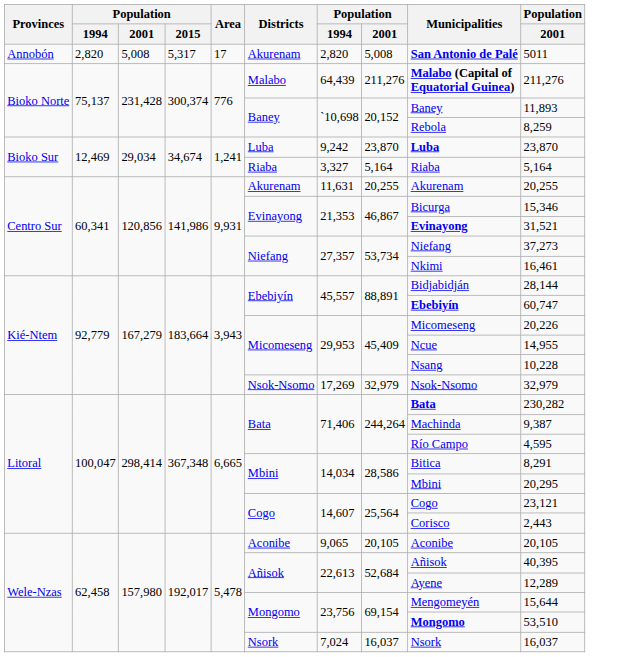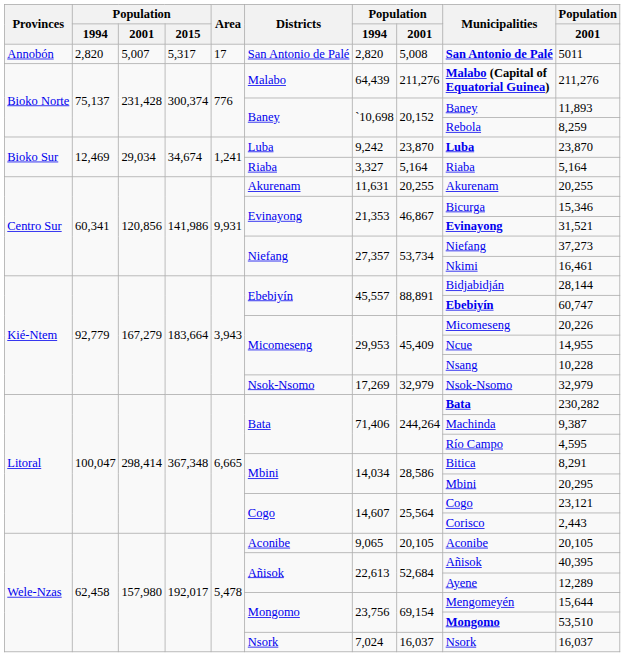 <table class="wikitable sortable">
 <tr>
 <th rowspan="2">Provinces</th>
 <th colspan="3">Population</th>
 <th rowspan="2">Area</th>
 <th rowspan="2">Districts</th>
 <th colspan="2">Population</th>
 <th rowspan="2">Municipalities</th>
 <th>Population</th>
 </tr>
 <tr>
 <th>1994</th>
 <th>2001</th>
 <th>2015</th>
 <th>1994</th>
 <th>2001</th>
 <th>2001</th>
 </tr>
 <tr>
 <td><a href='#'>Annobón</a></td>
 <td>2,820</td>
-<td>5,008</td>
+<td>5,007</td>
 <td>5,317</td>
 <td>17</td>
-<td><a href='#'>Akurenam</a></td>
+<td><a href='#'>San Antonio de Palé</a></td>
 <td>2,820</td>
 <td>5,008</td>
 <td><strong><a href='#'>San Antonio de Palé</a></strong></td>
 <td>5011</td>
 </tr>
 <tr>
 <td rowspan="3"><a href='#'>Bioko Norte</a></td>
 <td rowspan="3">75,137</td>
 <td rowspan="3">231,428</td>
 <td rowspan="3">300,374</td>
 <td rowspan="3">776</td>
 <td><a href='#'>Malabo</a></td>
 <td>64,439</td>
 <td>211,276</td>
 <td><strong><a href='#'>Malabo</a> (Capital of</strong><br><strong><a href='#'>Equatorial Guinea</a>)</strong></td>
 <td>211,276</td>
 </tr>
 <tr>
 <td rowspan="2"><a href='#'>Baney</a></td>
 <td rowspan="2">`10,698</td>
 <td rowspan="2">20,152</td>
 <td><a href='#'>Baney</a></td>
 <td>11,893</td>
 </tr>
 <tr>
 <td><a href='#'>Rebola</a></td>
 <td>8,259</td>
 </tr>
 <tr>
 <td rowspan="2"><a href='#'>Bioko Sur</a></td>
 <td rowspan="2">12,469</td>
 <td rowspan="2">29,034</td>
 <td rowspan="2">34,674</td>
 <td rowspan="2">1,241</td>
 <td><a href='#'>Luba</a></td>
 <td>9,242</td>
 <td>23,870</td>
 <td><strong><a href='#'>Luba</a></strong></td>
 <td>23,870</td>
 </tr>
 <tr>
 <td><a href='#'>Riaba</a></td>
 <td>3,327</td>
 <td>5,164</td>
 <td><a href='#'>Riaba</a></td>
 <td>5,164</td>
 </tr>
 <tr>
 <td rowspan="5" valign="middle"><a href='#'>Centro Sur</a></td>
 <td rowspan="5">60,341</td>
 <td rowspan="5">120,856</td>
 <td rowspan="5">141,986</td>
 <td rowspan="5">9,931</td>
 <td><a href='#'>Akurenam</a></td>
 <td>11,631</td>
 <td>20,255</td>
 <td><a href='#'>Akurenam</a></td>
 <td>20,255</td>
 </tr>
 <tr>
 <td rowspan="2"><a href='#'>Evinayong</a></td>
 <td rowspan="2">21,353</td>
 <td rowspan="2">46,867</td>
 <td><a href='#'>Bicurga</a></td>
 <td>15,346</td>
 </tr>
 <tr>
 <td><strong><a href='#'>Evinayong</a></strong></td>
 <td>31,521</td>
 </tr>
 <tr>
 <td rowspan="2"><a href='#'>Niefang</a></td>
 <td rowspan="2">27,357</td>
 <td rowspan="2">53,734</td>
 <td><a href='#'>Niefang</a></td>
 <td>37,273</td>
 </tr>
 <tr>
 <td><a href='#'>Nkimi</a></td>
 <td>16,461</td>
 </tr>
 <tr>
 <td rowspan="6"><a href='#'>Kié-Ntem</a></td>
 <td rowspan="6">92,779</td>
 <td rowspan="6">167,279</td>
 <td rowspan="6">183,664</td>
 <td rowspan="6">3,943</td>
 <td rowspan="2"><a href='#'>Ebebiyín</a></td>
 <td rowspan="2">45,557</td>
 <td rowspan="2">88,891</td>
 <td><a href='#'>Bidjabidján</a></td>
 <td>28,144</td>
 </tr>
 <tr>
 <td><strong><a href='#'>Ebebiyín</a></strong></td>
 <td>60,747</td>
 </tr>
 <tr>
 <td rowspan="3"><a href='#'>Micomeseng</a></td>
 <td rowspan="3">29,953</td>
 <td rowspan="3">45,409</td>
 <td><a href='#'>Micomeseng</a></td>
 <td>20,226</td>
 </tr>
 <tr>
 <td><a href='#'>Ncue</a></td>
 <td>14,955</td>
 </tr>
 <tr>
 <td><a href='#'>Nsang</a></td>
 <td>10,228</td>
 </tr>
 <tr>
 <td><a href='#'>Nsok-Nsomo</a></td>
 <td>17,269</td>
 <td>32,979</td>
 <td><a href='#'>Nsok-Nsomo</a></td>
 <td>32,979</td>
 </tr>
 <tr>
 <td rowspan="7"><a href='#'>Litoral</a></td>
 <td rowspan="7">100,047</td>
 <td rowspan="7">298,414</td>
 <td rowspan="7">367,348</td>
 <td rowspan="7">6,665</td>
 <td rowspan="3"><a href='#'>Bata</a></td>
 <td rowspan="3">71,406</td>
 <td rowspan="3">244,264</td>
 <td><strong><a href='#'>Bata</a></strong></td>
 <td>230,282</td>
 </tr>
 <tr>
 <td><a href='#'>Machinda</a></td>
 <td>9,387</td>
 </tr>
 <tr>
 <td><a href='#'>Río Campo</a></td>
 <td>4,595</td>
 </tr>
 <tr>
 <td rowspan="2"><a href='#'>Mbini</a></td>
 <td rowspan="2">14,034</td>
 <td rowspan="2">28,586</td>
 <td><a href='#'>Bitica</a></td>
 <td>8,291</td>
 </tr>
 <tr>
 <td><a href='#'>Mbini</a></td>
 <td>20,295</td>
 </tr>
 <tr>
 <td rowspan="2"><a href='#'>Cogo</a></td>
 <td rowspan="2">14,607</td>
 <td rowspan="2">25,564</td>
 <td><a href='#'>Cogo</a></td>
 <td>23,121</td>
 </tr>
 <tr>
 <td><a href='#'>Corisco</a></td>
 <td>2,443</td>
 </tr>
 <tr>
 <td rowspan="6"><a href='#'>Wele-Nzas</a></td>
 <td rowspan="6">62,458</td>
 <td rowspan="6">157,980</td>
 <td rowspan="6">192,017</td>
 <td rowspan="6">5,478</td>
 <td><a href='#'>Aconibe</a></td>
 <td>9,065</td>
 <td>20,105</td>
 <td><a href='#'>Aconibe</a></td>
 <td>20,105</td>
 </tr>
 <tr>
 <td rowspan="2"><a href='#'>Añisok</a></td>
 <td rowspan="2">22,613</td>
 <td rowspan="2">52,684</td>
 <td><a href='#'>Añisok</a></td>
 <td>40,395</td>
 </tr>
 <tr>
 <td><a href='#'>Ayene</a></td>
 <td>12,289</td>
 </tr>
 <tr>
 <td rowspan="2"><a href='#'>Mongomo</a></td>
 <td rowspan="2">23,756</td>
 <td rowspan="2">69,154</td>
 <td><a href='#'>Mengomeyén</a></td>
 <td>15,644</td>
 </tr>
 <tr>
 <td><strong><a href='#'>Mongomo</a></strong></td>
 <td>53,510</td>
 </tr>
 <tr>
 <td><a href='#'>Nsork</a></td>
 <td>7,024</td>
 <td>16,037</td>
 <td><a href='#'>Nsork</a></td>
 <td>16,037</td>
 </tr>
 </table>
